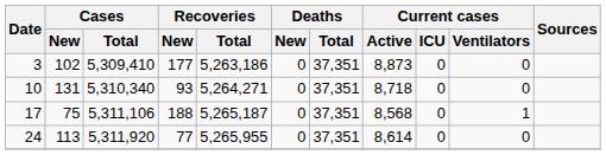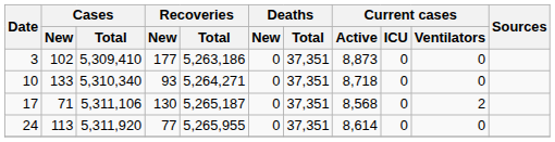 <table class="wikitable sortable mw-collapsible mw-collapsed sticky-header-multi sort-under" style="text-align:right;">
 <tr>
 <th rowspan=2>Date</th>
 <th colspan=2>Cases</th>
 <th colspan=2>Recoveries</th>
 <th colspan=2>Deaths</th>
 <th colspan=3>Current cases</th>
 <th rowspan=2 class="unsortable">Sources</th>
 </tr>
 <tr>
 <th>New</th>
 <th>Total</th>
 <th>New</th>
 <th>Total</th>
 <th>New</th>
 <th>Total</th>
 <th>Active</th>
 <th>ICU</th>
 <th>Ventilators</th>
 </tr>
 <tr>
 <td>3</td>
 <td>102</td>
 <td>5,309,410</td>
 <td>177</td>
 <td>5,263,186</td>
 <td>0</td>
 <td>37,351</td>
 <td>8,873</td>
 <td>0</td>
 <td>0</td>
 <td></td>
 </tr>
 <tr>
 <td>10</td>
-<td>131</td>
+<td>133</td>
 <td>5,310,340</td>
 <td>93</td>
 <td>5,264,271</td>
 <td>0</td>
 <td>37,351</td>
 <td>8,718</td>
 <td>0</td>
 <td>0</td>
 <td></td>
 </tr>
 <tr>
 <td>17</td>
-<td>75</td>
+<td>71</td>
 <td>5,311,106</td>
-<td>188</td>
+<td>130</td>
 <td>5,265,187</td>
 <td>0</td>
 <td>37,351</td>
 <td>8,568</td>
 <td>0</td>
-<td>1</td>
+<td>2</td>
 <td></td>
 </tr>
 <tr>
 <td>24</td>
 <td>113</td>
 <td>5,311,920</td>
 <td>77</td>
 <td>5,265,955</td>
 <td>0</td>
 <td>37,351</td>
 <td>8,614</td>
 <td>0</td>
 <td>0</td>
 <td></td>
 </tr>
 <tr>
 </tr>
 </table>
